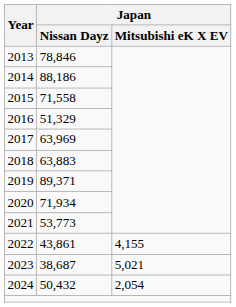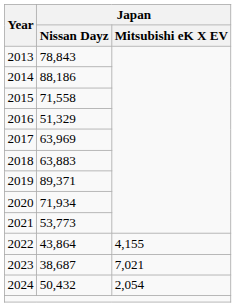 <table class="wikitable">
 <tr>
 <th rowspan="2">Year</th>
 <th colspan="2">Japan</th>
 </tr>
 <tr>
 <th>Nissan Dayz</th>
 <th>Mitsubishi eK X EV</th>
 </tr>
 <tr>
 <td>2013</td>
-<td>78,846</td>
+<td>78,843</td>
 <td rowspan="9"></td>
 </tr>
 <tr>
 <td>2014</td>
 <td>88,186</td>
 </tr>
 <tr>
 <td>2015</td>
 <td>71,558</td>
 </tr>
 <tr>
 <td>2016</td>
 <td>51,329</td>
 </tr>
 <tr>
 <td>2017</td>
 <td>63,969</td>
 </tr>
 <tr>
 <td>2018</td>
 <td>63,883</td>
 </tr>
 <tr>
 <td>2019</td>
 <td>89,371</td>
 </tr>
 <tr>
 <td>2020</td>
 <td>71,934</td>
 </tr>
 <tr>
 <td>2021</td>
 <td>53,773</td>
 </tr>
 <tr>
 <td>2022</td>
-<td>43,861</td>
+<td>43,864</td>
 <td>4,155</td>
 </tr>
 <tr>
 <td>2023</td>
 <td>38,687</td>
-<td>5,021</td>
+<td>7,021</td>
 </tr>
 <tr>
 <td>2024</td>
 <td>50,432</td>
 <td>2,054</td>
 </tr>
 <tr>
 <td colspan="3"></td>
 </tr>
 </table>
